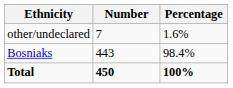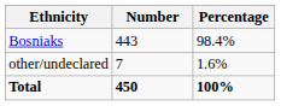 <table class="wikitable">
 <tr>
 <th width="100px">Ethnicity</th>
 <th width="80px">Number</th>
 <th width="80px">Percentage</th>
 </tr>
 <tr>
+<td><a href='#'>Bosniaks</a></td>
+<td>443</td>
+<td>98.4%</td>
+</tr>
+<tr>
 <td>other/undeclared</td>
 <td>7</td>
 <td>1.6%</td>
-</tr>
-<tr>
-<td><a href='#'>Bosniaks</a></td>
-<td>443</td>
-<td>98.4%</td>
 </tr>
 <tr>
 <td><strong>Total</strong></td>
 <td><strong>450</strong></td>
 <td><strong>100%</strong></td>
 </tr>
 </table>
